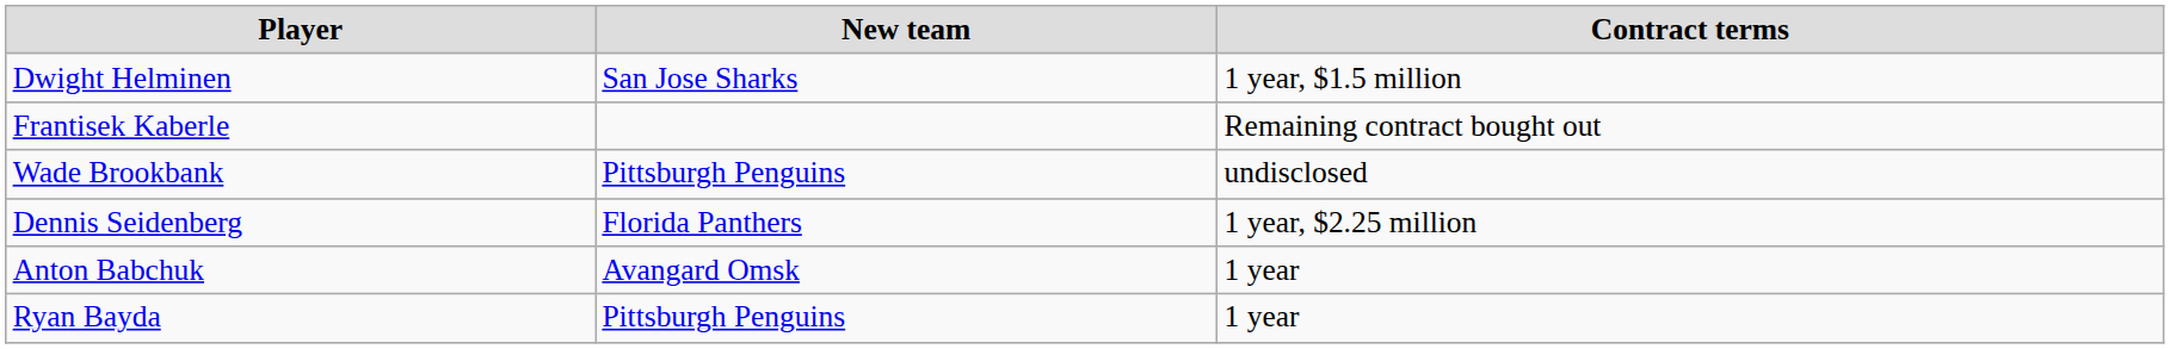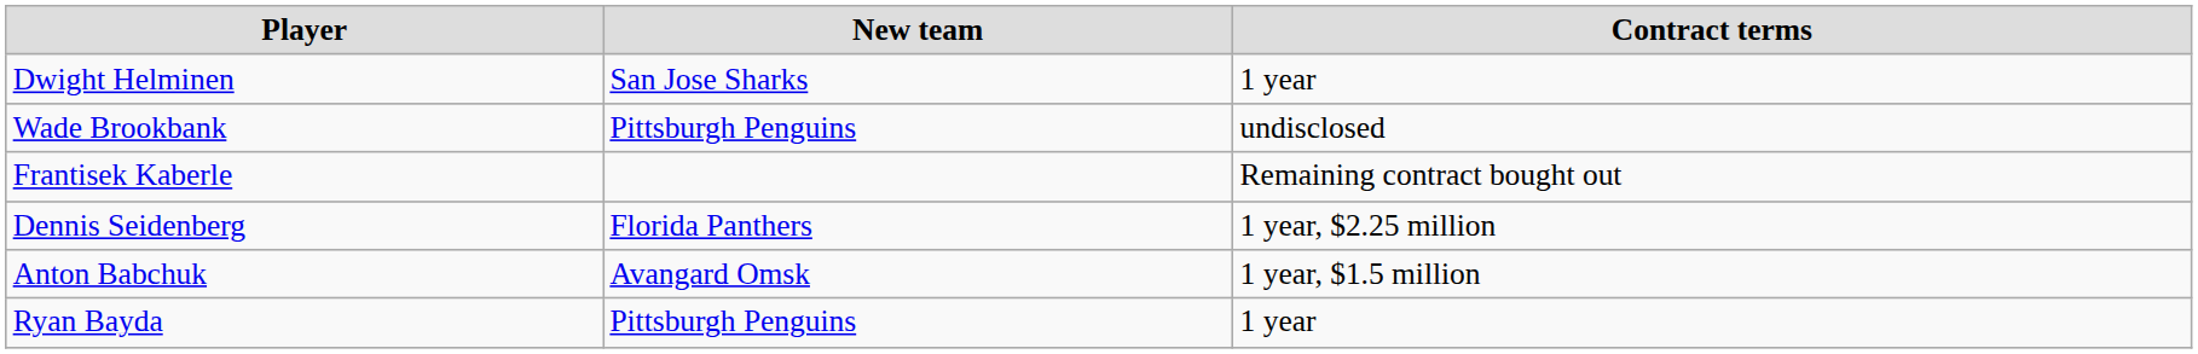 <table class="wikitable" style="width:90%;">
 <tr style="text-align:center; background:#ddd;">
 <td><strong>Player</strong></td>
 <td><strong>New team</strong></td>
 <td><strong>Contract terms</strong></td>
 </tr>
 <tr>
 <td><a href='#'>Dwight Helminen</a></td>
 <td><a href='#'>San Jose Sharks</a></td>
-<td>1 year, $1.5 million</td>
+<td>1 year</td>
+</tr>
+<tr>
+<td><a href='#'>Wade Brookbank</a></td>
+<td><a href='#'>Pittsburgh Penguins</a></td>
+<td>undisclosed</td>
 </tr>
 <tr>
 <td><a href='#'>Frantisek Kaberle</a></td>
 <td></td>
 <td>Remaining contract bought out</td>
-</tr>
-<tr>
-<td><a href='#'>Wade Brookbank</a></td>
-<td><a href='#'>Pittsburgh Penguins</a></td>
-<td>undisclosed</td>
 </tr>
 <tr>
 <td><a href='#'>Dennis Seidenberg</a></td>
 <td><a href='#'>Florida Panthers</a></td>
 <td>1 year, $2.25 million</td>
 </tr>
 <tr>
 <td><a href='#'>Anton Babchuk</a></td>
 <td><a href='#'>Avangard Omsk</a></td>
-<td>1 year</td>
+<td>1 year, $1.5 million</td>
 </tr>
 <tr>
 <td><a href='#'>Ryan Bayda</a></td>
 <td><a href='#'>Pittsburgh Penguins</a></td>
 <td>1 year</td>
 </tr>
 </table>
